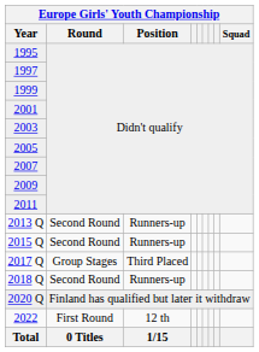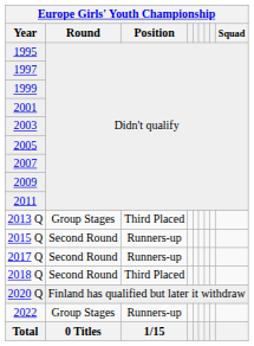 <table class="wikitable" style="text-align: center;">
 <tr>
 <th colspan=9><a href='#'>Europe Girls' Youth Championship</a></th>
 </tr>
 <tr>
 <th>Year</th>
 <th>Round</th>
 <th>Position</th>
 <th></th>
 <th></th>
 <th></th>
 <th></th>
 <th></th>
 <th><small>Squad</small></th>
 </tr>
 <tr bgcolor="efefef">
 <td> <a href='#'>1995</a></td>
 <td colspan=8 rowspan=9>Didn't qualify</td>
 </tr>
 <tr bgcolor="efefef">
 <td> <a href='#'>1997</a></td>
 </tr>
 <tr bgcolor="efefef">
 <td> <a href='#'>1999</a></td>
 </tr>
 <tr bgcolor="efefef">
 <td> <a href='#'>2001</a></td>
 </tr>
 <tr bgcolor="efefef">
 <td> <a href='#'>2003</a></td>
 </tr>
 <tr bgcolor="efefef">
 <td> <a href='#'>2005</a></td>
 </tr>
 <tr bgcolor="efefef">
 <td> <a href='#'>2007</a></td>
 </tr>
 <tr bgcolor="efefef">
 <td> <a href='#'>2009</a></td>
 </tr>
 <tr bgcolor="efefef">
 <td> <a href='#'>2011</a></td>
 </tr>
 <tr>
 <td><a href='#'>2013</a> Q</td>
-<td>Second Round</td>
-<td>Runners-up</td>
+<td>Group Stages</td>
+<td>Third Placed</td>
 <td></td>
 <td></td>
 <td></td>
 <td></td>
 <td></td>
 <td></td>
 </tr>
 <tr>
 <td><a href='#'>2015</a> Q</td>
 <td>Second Round</td>
 <td>Runners-up</td>
 <td></td>
 <td></td>
 <td></td>
 <td></td>
 <td></td>
 <td></td>
 </tr>
 <tr>
 <td><a href='#'>2017</a> Q</td>
-<td>Group Stages</td>
-<td>Third Placed</td>
+<td>Second Round</td>
+<td>Runners-up</td>
 <td></td>
 <td></td>
 <td></td>
 <td></td>
 <td></td>
 <td></td>
 </tr>
 <tr>
 <td><a href='#'>2018</a> Q</td>
 <td>Second Round</td>
-<td>Runners-up</td>
+<td>Third Placed</td>
 <td></td>
 <td></td>
 <td></td>
 <td></td>
 <td></td>
 <td></td>
 </tr>
 <tr bgcolor="efefef">
 <td><a href='#'>2020</a> Q</td>
 <td colspan=8>Finland has qualified but later it withdraw</td>
 </tr>
 <tr>
 <td> <a href='#'>2022</a></td>
-<td>First Round</td>
-<td>12 th</td>
+<td>Group Stages</td>
+<td>Runners-up</td>
 <td></td>
 <td></td>
 <td></td>
 <td></td>
 <td></td>
 <td></td>
 </tr>
 <tr>
 <th>Total</th>
 <th>0 Titles</th>
 <th>1/15</th>
 <th></th>
 <th></th>
 <th></th>
 <th></th>
 <th></th>
 <th></th>
 </tr>
 </table>
